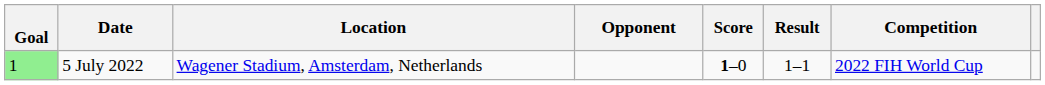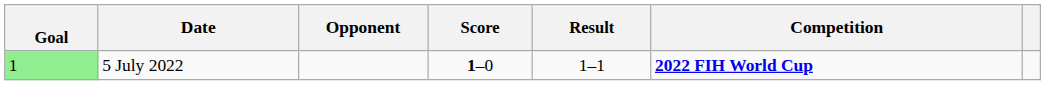 <table class="wikitable sortable" style="font-size:90%" width=97%>
 <tr>
 <th style="font-size:95%;" data-sort-type=number><br>Goal</th>
 <th align=center>Date</th>
-<th>Location</th>
 <th width=100>Opponent</th>
 <th data-sort-type="number" style="font-size:95%">Score</th>
 <th data-sort-type="number" style="font-size:95%">Result</th>
 <th>Competition</th>
 <th></th>
 </tr>
 <tr>
 <td style="background: lightgreen;">1</td>
 <td>5 July 2022</td>
-<td><a href='#'>Wagener Stadium</a>, <a href='#'>Amsterdam</a>, Netherlands</td>
 <td></td>
 <td align="center"><strong>1</strong>–0</td>
 <td align="center">1–1</td>
-<td><a href='#'>2022 FIH World Cup</a></td>
+<td><strong><a href='#'>2022 FIH World Cup</a></strong></td>
 <td></td>
 </tr>
 </table>
